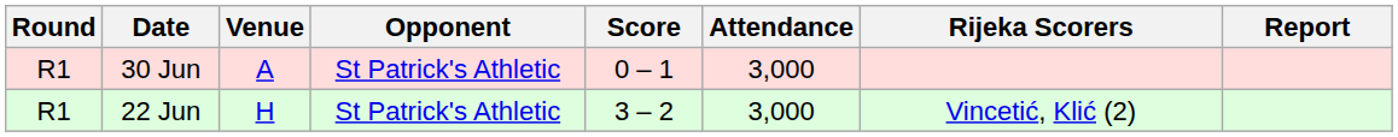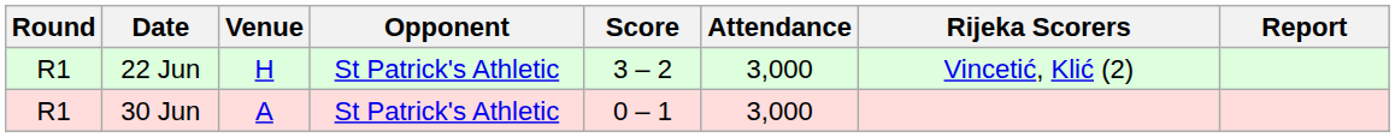 <table class="wikitable sortable" style="text-align: center; font-size:95%;">
 <tr>
 <th width="30">Round</th>
 <th width="60">Date</th>
 <th width="20">Venue</th>
 <th width="150">Opponent</th>
 <th width="60">Score</th>
 <th width="40">Attendance</th>
 <th width="200">Rijeka Scorers</th>
 <th width="90" class="unsortable">Report</th>
 </tr>
+<tr bgcolor="#ddffdd">
+<td>R1</td>
+<td>22 Jun</td>
+<td><a href='#'>H</a></td>
+<td><a href='#'>St Patrick's Athletic</a> </td>
+<td>3 – 2</td>
+<td>3,000</td>
+<td><a href='#'>Vincetić</a>, <a href='#'>Klić</a> (2)</td>
+<td></td>
+</tr>
 <tr bgcolor="#ffdddd">
 <td>R1</td>
 <td>30 Jun</td>
 <td><a href='#'>A</a></td>
 <td><a href='#'>St Patrick's Athletic</a> </td>
 <td>0 – 1</td>
 <td>3,000</td>
 <td></td>
 <td></td>
 </tr>
-<tr bgcolor="#ddffdd">
-<td>R1</td>
-<td>22 Jun</td>
-<td><a href='#'>H</a></td>
-<td><a href='#'>St Patrick's Athletic</a> </td>
-<td>3 – 2</td>
-<td>3,000</td>
-<td><a href='#'>Vincetić</a>, <a href='#'>Klić</a> (2)</td>
-<td></td>
-</tr>
 </table>
